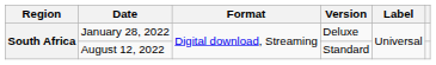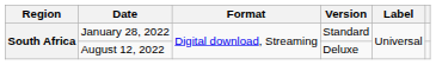 <table class="wikitable">
 <tr>
 <th scope="row">Region</th>
 <th scope="row">Date</th>
 <th scope="row">Format</th>
 <th scope="row">Version</th>
 <th scope="row">Label</th>
 <th scope="row"></th>
 </tr>
 <tr>
 <th scope="row" rowspan="2">South Africa</th>
 <td>January 28, 2022</td>
 <td rowspan="2"><a href='#'>Digital download</a>, Streaming</td>
-<td>Deluxe</td>
+<td>Standard</td>
 <td rowspan="2">Universal</td>
 <td></td>
 </tr>
 <tr>
 <td>August 12, 2022</td>
-<td>Standard</td>
+<td>Deluxe</td>
 <td></td>
 </tr>
 </table>
